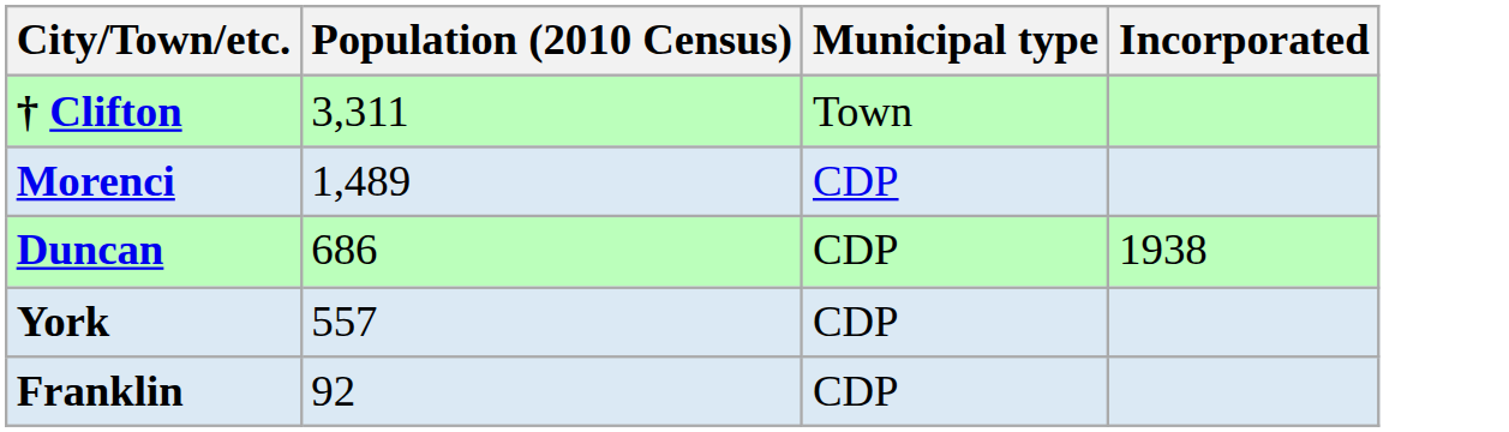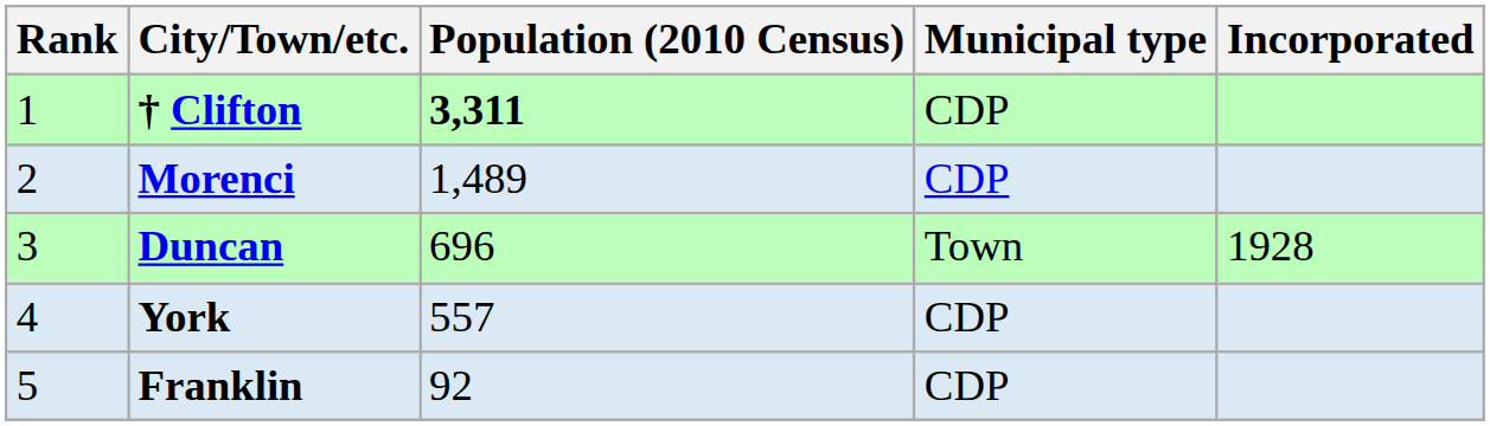 <table class="wikitable sortable">
 <tr>
+<th>Rank</th>
 <th>City/Town/etc.</th>
 <th>Population (2010 Census)</th>
 <th>Municipal type</th>
 <th>Incorporated</th>
 </tr>
 <tr style="background:#bfb;">
+<td>1</td>
 <td><strong>† <a href='#'>Clifton</a></strong></td>
-<td>3,311</td>
-<td>Town</td>
+<td><strong>3,311</strong></td>
+<td>CDP</td>
 <td></td>
 </tr>
 <tr style="background:#dbe9f4;">
+<td>2</td>
 <td><strong><a href='#'>Morenci</a></strong></td>
 <td>1,489</td>
 <td><a href='#'>CDP</a></td>
 <td></td>
 </tr>
 <tr style="background:#bfb;">
+<td>3</td>
 <td><strong><a href='#'>Duncan</a></strong></td>
-<td>686</td>
-<td>CDP</td>
-<td>1938</td>
+<td>696</td>
+<td>Town</td>
+<td>1928</td>
 </tr>
 <tr style="background:#dbe9f4;">
+<td>4</td>
 <td><strong>York</strong></td>
 <td>557</td>
 <td>CDP</td>
 <td></td>
 </tr>
 <tr style="background:#dbe9f4;">
+<td>5</td>
 <td><strong>Franklin</strong></td>
 <td>92</td>
 <td>CDP</td>
 <td></td>
 </tr>
 </table>
